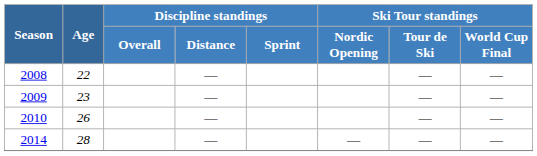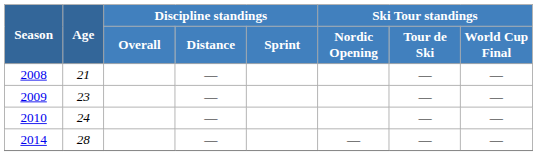 <table class="wikitable" style="font-size:95%; text-align:center; border:grey solid 1px; border-collapse:collapse; background:#ffffff;">
 <tr>
 <th style="background-color:#369; color:white; width:60px;" rowspan="2"> Season </th>
 <th style="background-color:#369; color:white; width:40px;" rowspan="2"> Age </th>
 <th style="background-color:#4180be; color:white;" colspan="3">Discipline standings</th>
 <th style="background-color:#4180be; color:white;" colspan="3">Ski Tour standings</th>
 </tr>
 <tr>
 <th style="background-color:#4180be; color:white; width:75px;">Overall</th>
 <th style="background-color:#4180be; color:white; width:75px;">Distance</th>
 <th style="background-color:#4180be; color:white; width:75px;">Sprint</th>
 <th style="background-color:#4180be; color:white; width:75px;">Nordic<br>Opening</th>
 <th style="background-color:#4180be; color:white; width:75px;">Tour de<br>Ski</th>
 <th style="background-color:#4180be; color:white; width:75px;">World Cup<br>Final</th>
 </tr>
 <tr>
 <td><a href='#'>2008</a></td>
-<td><em>22</em></td>
+<td><em>21</em></td>
 <td></td>
 <td>—</td>
 <td></td>
 <td></td>
 <td>—</td>
 <td>—</td>
 </tr>
 <tr>
 <td><a href='#'>2009</a></td>
 <td><em>23</em></td>
 <td></td>
 <td>—</td>
 <td></td>
 <td></td>
 <td>—</td>
 <td>—</td>
 </tr>
 <tr>
 <td><a href='#'>2010</a></td>
-<td><em>26</em></td>
+<td><em>24</em></td>
 <td></td>
 <td>—</td>
 <td></td>
 <td></td>
 <td>—</td>
 <td>—</td>
 </tr>
 <tr>
 <td><a href='#'>2014</a></td>
 <td><em>28</em></td>
 <td></td>
 <td>—</td>
 <td></td>
 <td>—</td>
 <td>—</td>
 <td>—</td>
 </tr>
 <tr>
 </tr>
 </table>
